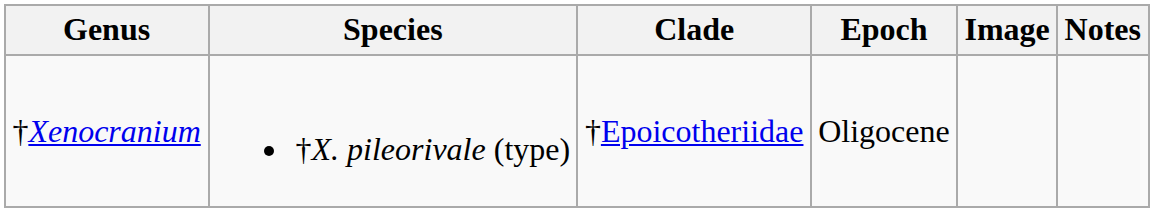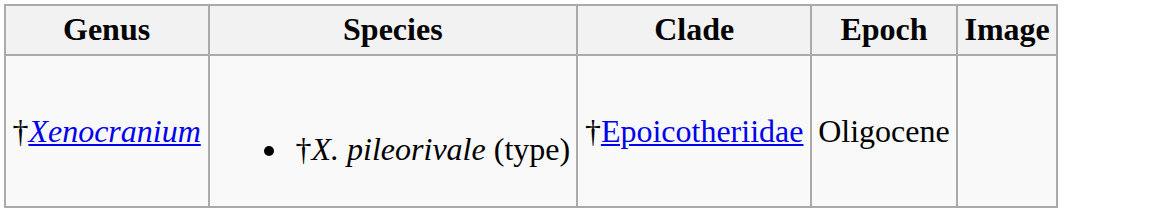 <table class="wikitable sortable">
 <tr>
 <th>Genus</th>
 <th>Species</th>
 <th>Clade</th>
 <th>Epoch</th>
 <th>Image</th>
-<th>Notes</th>
 </tr>
 <tr>
 <td>†<em><a href='#'>Xenocranium</a></em></td>
 <td><br><ul><li>†<em>X. pileorivale</em> (type)</li></ul></td>
 <td>†<a href='#'>Epoicotheriidae</a></td>
 <td>Oligocene</td>
 <td></td>
-<td></td>
 </tr>
 </table>
